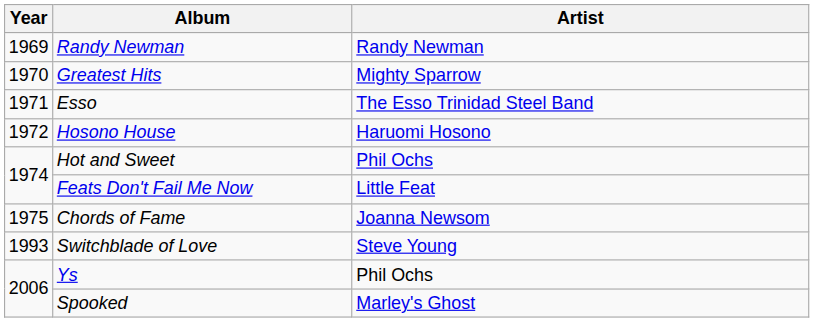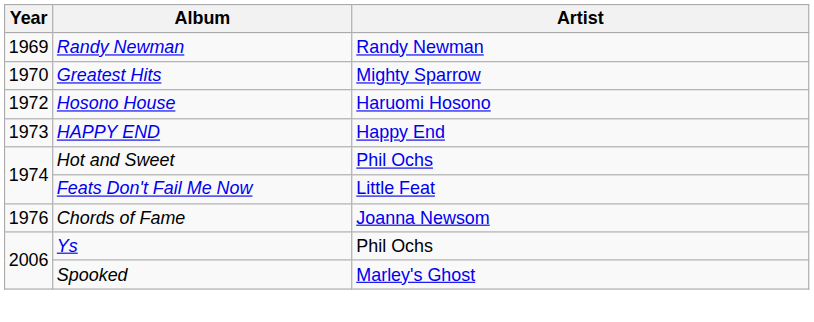 <table class="wikitable">
 <tr>
 <th width="33">Year</th>
 <th width="260">Album</th>
 <th width="400">Artist</th>
 </tr>
 <tr>
 <td align="center" rowspan="1">1969</td>
 <td><em><a href='#'>Randy Newman</a></em></td>
 <td><a href='#'>Randy Newman</a></td>
 </tr>
 <tr>
 <td align="center" rowspan="1">1970</td>
 <td><em><a href='#'>Greatest Hits</a></em></td>
 <td><a href='#'>Mighty Sparrow</a></td>
 </tr>
 <tr>
-<td align="center" rowspan="1">1971</td>
-<td><em>Esso</em></td>
-<td><a href='#'>The Esso Trinidad Steel Band</a></td>
-</tr>
-<tr>
 <td align="center" rowspan="1">1972</td>
 <td><em><a href='#'>Hosono House</a></em></td>
 <td><a href='#'>Haruomi Hosono</a></td>
+</tr>
+<tr>
+<td align="center" rowspan="1">1973</td>
+<td><em><a href='#'>HAPPY END</a></em></td>
+<td><a href='#'>Happy End</a></td>
 </tr>
 <tr>
 <td align="center" rowspan="2">1974</td>
 <td><em>Hot and Sweet</em></td>
 <td><a href='#'>Phil Ochs</a></td>
 </tr>
 <tr>
 <td><em><a href='#'>Feats Don't Fail Me Now</a></em></td>
 <td><a href='#'>Little Feat</a></td>
 </tr>
 <tr>
-<td align="center" rowspan="1">1975</td>
+<td align="center" rowspan="1">1976</td>
 <td><em>Chords of Fame</em></td>
 <td><a href='#'>Joanna Newsom</a></td>
-</tr>
-<tr>
-<td align="center" rowspan="1">1993</td>
-<td><em>Switchblade of Love</em></td>
-<td><a href='#'>Steve Young</a></td>
 </tr>
 <tr>
 <td align="center" rowspan="2">2006</td>
 <td><em><a href='#'>Ys</a></em></td>
 <td>Phil Ochs</td>
 </tr>
 <tr>
 <td><em>Spooked</em></td>
 <td><a href='#'>Marley's Ghost</a></td>
 </tr>
 </table>
